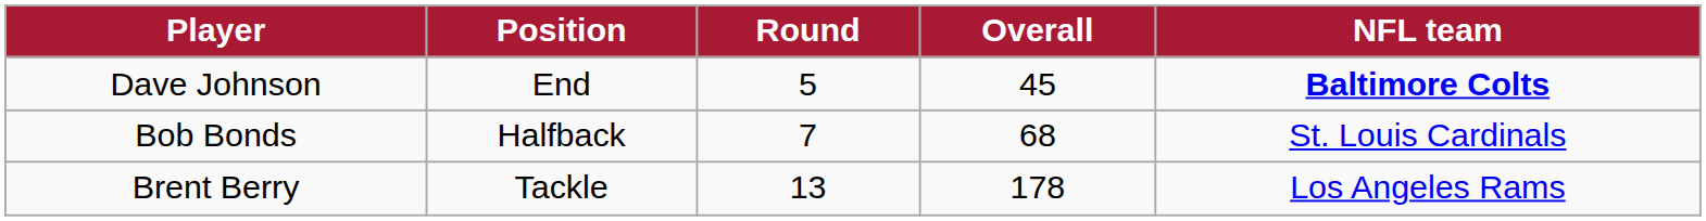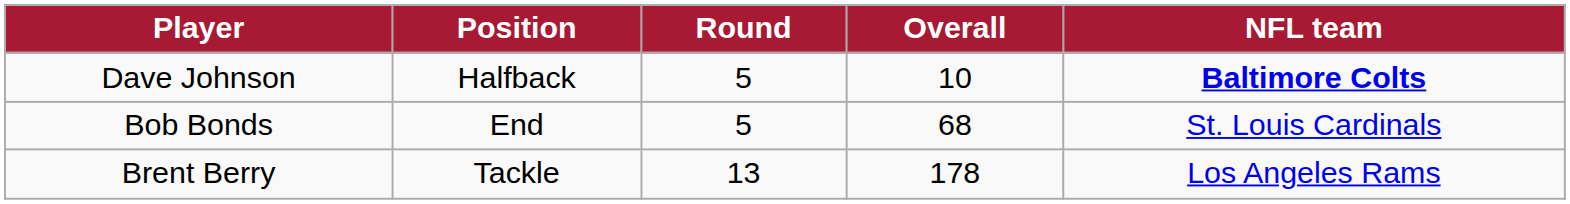 <table class="wikitable" width="65%">
 <tr align="center" style="background:#A81933;color:#FFFFFF;">
 <td><strong>Player</strong></td>
 <td><strong>Position</strong></td>
 <td><strong>Round</strong></td>
 <td><strong>Overall</strong></td>
 <td><strong>NFL team</strong></td>
 </tr>
 <tr align="center" bgcolor="">
 <td>Dave Johnson</td>
-<td>End</td>
+<td>Halfback</td>
 <td>5</td>
-<td>45</td>
+<td>10</td>
 <td><strong><a href='#'>Baltimore Colts</a></strong></td>
 </tr>
 <tr align="center" bgcolor="">
 <td>Bob Bonds</td>
-<td>Halfback</td>
-<td>7</td>
+<td>End</td>
+<td>5</td>
 <td>68</td>
 <td><a href='#'>St. Louis Cardinals</a></td>
 </tr>
 <tr align="center" bgcolor="">
 <td>Brent Berry</td>
 <td>Tackle</td>
 <td>13</td>
 <td>178</td>
 <td><a href='#'>Los Angeles Rams</a></td>
 </tr>
 </table>
